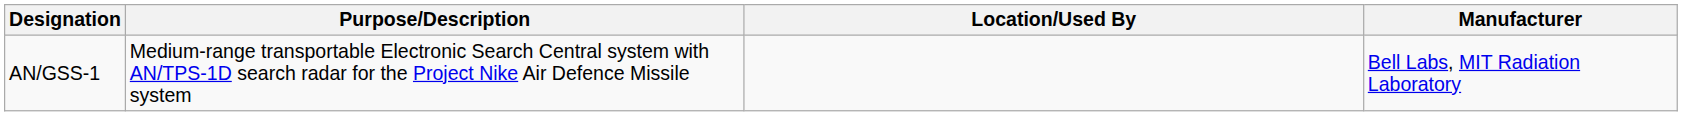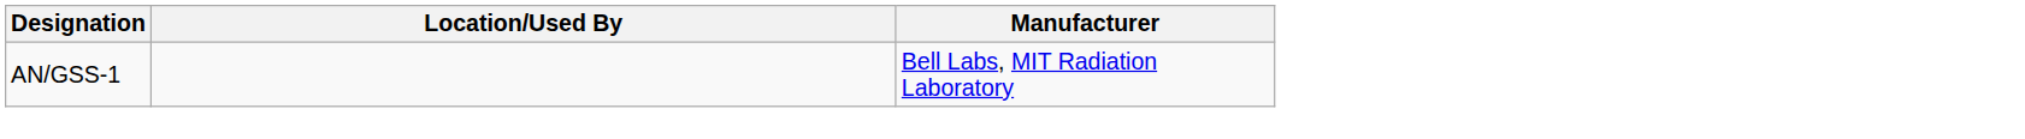 <table class="wikitable sortable">
 <tr>
 <th scope="col">Designation</th>
-<th scope="col" style="width: 500px;">Purpose/Description</th>
 <th scope="col" style="width: 500px;">Location/Used By</th>
 <th scope="col" style="width: 250px;">Manufacturer</th>
 </tr>
 <tr>
 <td>AN/GSS-1</td>
-<td>Medium-range transportable Electronic Search Central system with <a href='#'>AN/TPS-1D</a> search radar for the <a href='#'>Project Nike</a> Air Defence Missile system</td>
 <td></td>
 <td><a href='#'>Bell Labs</a>, <a href='#'>MIT Radiation Laboratory</a></td>
 </tr>
 </table>
